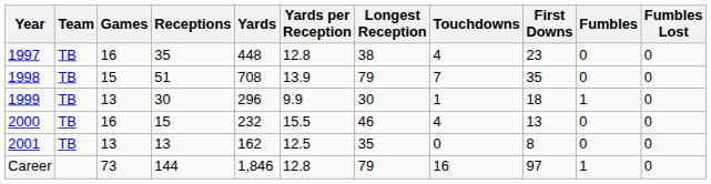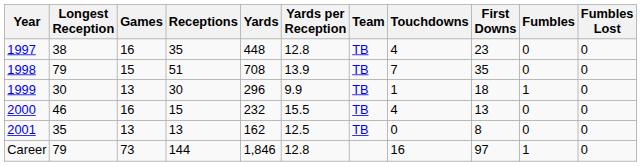 <table class="wikitable">
 <tr>
 <th>Year</th>
-<th>Team</th>
+<th>Longest Reception</th>
 <th>Games</th>
 <th>Receptions</th>
 <th>Yards</th>
 <th>Yards per Reception</th>
-<th>Longest Reception</th>
+<th>Team</th>
 <th>Touchdowns</th>
 <th>First Downs</th>
 <th>Fumbles</th>
 <th>Fumbles Lost</th>
 </tr>
 <tr>
 <td><a href='#'>1997</a></td>
-<td><a href='#'>TB</a></td>
+<td>38</td>
 <td>16</td>
 <td>35</td>
 <td>448</td>
 <td>12.8</td>
-<td>38</td>
+<td><a href='#'>TB</a></td>
 <td>4</td>
 <td>23</td>
 <td>0</td>
 <td>0</td>
 </tr>
 <tr>
 <td><a href='#'>1998</a></td>
-<td><a href='#'>TB</a></td>
+<td>79</td>
 <td>15</td>
 <td>51</td>
 <td>708</td>
 <td>13.9</td>
-<td>79</td>
+<td><a href='#'>TB</a></td>
 <td>7</td>
 <td>35</td>
 <td>0</td>
 <td>0</td>
 </tr>
 <tr>
 <td><a href='#'>1999</a></td>
-<td><a href='#'>TB</a></td>
+<td>30</td>
 <td>13</td>
 <td>30</td>
 <td>296</td>
 <td>9.9</td>
-<td>30</td>
+<td><a href='#'>TB</a></td>
 <td>1</td>
 <td>18</td>
 <td>1</td>
 <td>0</td>
 </tr>
 <tr>
 <td><a href='#'>2000</a></td>
-<td><a href='#'>TB</a></td>
+<td>46</td>
 <td>16</td>
 <td>15</td>
 <td>232</td>
 <td>15.5</td>
-<td>46</td>
+<td><a href='#'>TB</a></td>
 <td>4</td>
 <td>13</td>
 <td>0</td>
 <td>0</td>
 </tr>
 <tr>
 <td><a href='#'>2001</a></td>
-<td><a href='#'>TB</a></td>
+<td>35</td>
 <td>13</td>
 <td>13</td>
 <td>162</td>
 <td>12.5</td>
-<td>35</td>
+<td><a href='#'>TB</a></td>
 <td>0</td>
 <td>8</td>
 <td>0</td>
 <td>0</td>
 </tr>
 <tr>
 <td>Career</td>
-<td></td>
+<td>79</td>
 <td>73</td>
 <td>144</td>
 <td>1,846</td>
 <td>12.8</td>
-<td>79</td>
+<td></td>
 <td>16</td>
 <td>97</td>
 <td>1</td>
 <td>0</td>
 </tr>
 </table>
